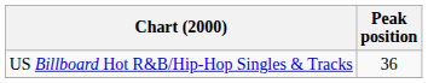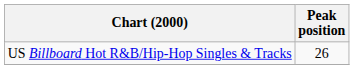 <table class="wikitable">
 <tr>
 <th>Chart (2000)</th>
 <th>Peak<br>position</th>
 </tr>
 <tr>
 <td>US <a href='#'><em>Billboard</em> Hot R&B/Hip-Hop Singles & Tracks</a></td>
-<td align="center">36</td>
+<td align="center">26</td>
 </tr>
 <tr>
 </tr>
 </table>
